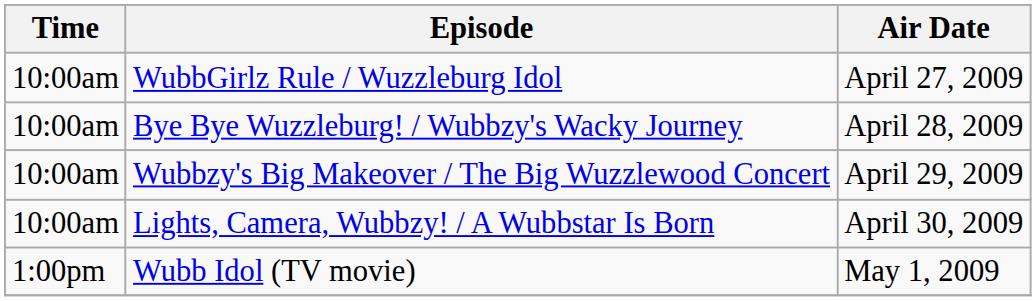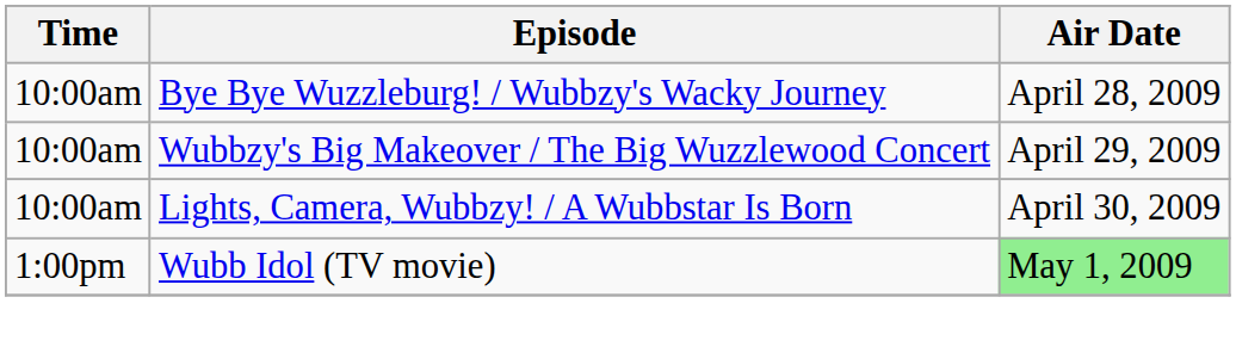 <table class="wikitable" border="1">
 <tr>
 <th>Time</th>
 <th>Episode</th>
 <th>Air Date</th>
-</tr>
-<tr>
-<td>10:00am</td>
-<td><a href='#'>WubbGirlz Rule / Wuzzleburg Idol</a></td>
-<td>April 27, 2009</td>
 </tr>
 <tr>
 <td>10:00am</td>
 <td><a href='#'>Bye Bye Wuzzleburg! / Wubbzy's Wacky Journey</a></td>
 <td>April 28, 2009</td>
 </tr>
 <tr>
 <td>10:00am</td>
 <td><a href='#'>Wubbzy's Big Makeover / The Big Wuzzlewood Concert</a></td>
 <td>April 29, 2009</td>
 </tr>
 <tr>
 <td>10:00am</td>
 <td><a href='#'>Lights, Camera, Wubbzy! / A Wubbstar Is Born</a></td>
 <td>April 30, 2009</td>
 </tr>
 <tr>
 <td>1:00pm</td>
 <td><a href='#'>Wubb Idol</a> (TV movie)</td>
-<td>May 1, 2009</td>
+<td style="background: lightgreen;">May 1, 2009</td>
 </tr>
 <tr>
 </tr>
 </table>
